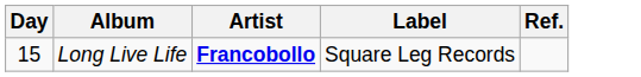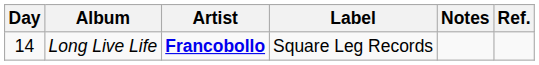 <table class="wikitable">
 <tr>
 <th>Day</th>
 <th>Album</th>
 <th>Artist</th>
 <th>Label</th>
+<th>Notes</th>
 <th>Ref.</th>
 </tr>
 <tr>
-<td rowspan="1" style="text-align:center;">15</td>
+<td rowspan="1" style="text-align:center;">14</td>
 <td><em>Long Live Life</em></td>
 <td><strong><a href='#'>Francobollo</a></strong></td>
 <td>Square Leg Records</td>
+<td></td>
 <td style="text-align:center;"></td>
 </tr>
 </table>
